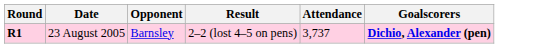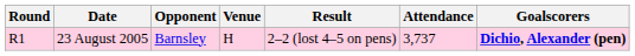 <table class="wikitable">
 <tr>
 <th>Round</th>
 <th>Date</th>
 <th>Opponent</th>
+<th>Venue</th>
 <th>Result</th>
 <th>Attendance</th>
 <th>Goalscorers</th>
 </tr>
 <tr style="background-color: #ffd0e3;">
-<td><strong>R1</strong></td>
+<td>R1</td>
 <td>23 August 2005</td>
 <td><a href='#'>Barnsley</a></td>
+<td>H</td>
 <td>2–2 (lost 4–5 on pens)</td>
 <td>3,737</td>
 <td><strong><a href='#'>Dichio</a>, <a href='#'>Alexander</a> (pen)</strong></td>
 </tr>
 </table>
